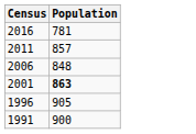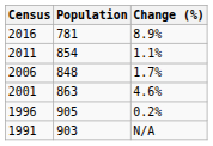 <table class="wikitable">
 <tr>
 <th>Census</th>
 <th>Population</th>
+<th>Change (%)</th>
 </tr>
 <tr>
 <td>2016</td>
 <td>781</td>
+<td>8.9%</td>
 </tr>
 <tr>
 <td>2011</td>
-<td>857</td>
+<td>854</td>
+<td>1.1%</td>
 </tr>
 <tr>
 <td>2006</td>
 <td>848</td>
+<td>1.7%</td>
 </tr>
 <tr>
 <td>2001</td>
-<td><strong>863</strong></td>
+<td>863</td>
+<td>4.6%</td>
 </tr>
 <tr>
 <td>1996</td>
 <td>905</td>
+<td>0.2%</td>
 </tr>
 <tr>
 <td>1991</td>
-<td>900</td>
+<td>903</td>
+<td>N/A</td>
 </tr>
 </table>
